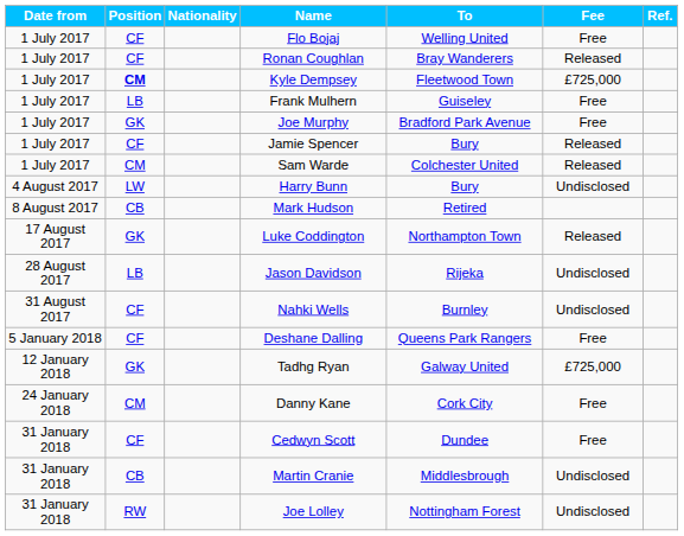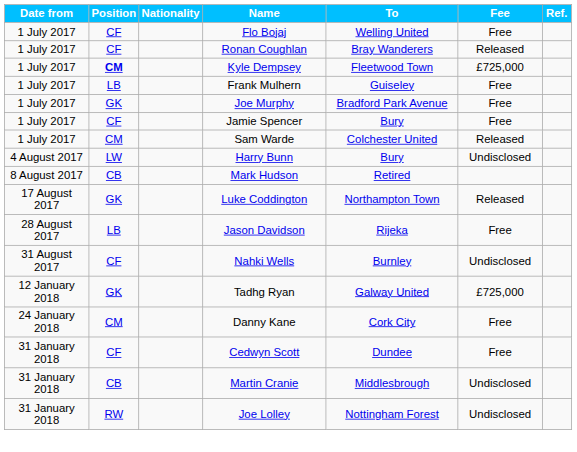 <table class="wikitable"  style="text-align:center; font-size:90%; ">
 <tr>
 <th style="background:#00BFFF; color:#FFFFFF; width:100px;">Date from</th>
 <th style="background:#00BFFF; color:#FFFFFF; width:50px;">Position</th>
 <th style="background:#00BFFF; color:#FFFFFF; width:50px;">Nationality</th>
 <th style="background:#00BFFF; color:#FFFFFF; width:150px;">Name</th>
 <th style="background:#00BFFF; color:#FFFFFF; width:160px;">To</th>
 <th style="background:#00BFFF; color:#FFFFFF; width:100px;">Fee</th>
 <th style="background:#00BFFF; color:#FFFFFF; width:30px;">Ref.</th>
 </tr>
 <tr>
 <td>1 July 2017</td>
 <td><a href='#'>CF</a></td>
 <td></td>
 <td><a href='#'>Flo Bojaj</a></td>
 <td><a href='#'>Welling United</a></td>
 <td>Free</td>
 <td></td>
 </tr>
 <tr>
 <td>1 July 2017</td>
 <td><a href='#'>CF</a></td>
 <td></td>
 <td><a href='#'>Ronan Coughlan</a></td>
 <td><a href='#'>Bray Wanderers</a></td>
 <td>Released</td>
 <td></td>
 </tr>
 <tr>
 <td>1 July 2017</td>
 <td><strong><a href='#'>CM</a></strong></td>
 <td></td>
 <td><a href='#'>Kyle Dempsey</a></td>
 <td><a href='#'>Fleetwood Town</a></td>
 <td>£725,000</td>
 <td></td>
 </tr>
 <tr>
 <td>1 July 2017</td>
 <td><a href='#'>LB</a></td>
 <td></td>
 <td>Frank Mulhern</td>
 <td><a href='#'>Guiseley</a></td>
 <td>Free</td>
 <td></td>
 </tr>
 <tr>
 <td>1 July 2017</td>
 <td><a href='#'>GK</a></td>
 <td></td>
 <td><a href='#'>Joe Murphy</a></td>
 <td><a href='#'>Bradford Park Avenue</a></td>
 <td>Free</td>
 <td></td>
 </tr>
 <tr>
 <td>1 July 2017</td>
 <td><a href='#'>CF</a></td>
 <td></td>
 <td>Jamie Spencer</td>
 <td><a href='#'>Bury</a></td>
-<td>Released</td>
+<td>Free</td>
 <td></td>
 </tr>
 <tr>
 <td>1 July 2017</td>
 <td><a href='#'>CM</a></td>
 <td></td>
 <td>Sam Warde</td>
 <td><a href='#'>Colchester United</a></td>
 <td>Released</td>
 <td></td>
 </tr>
 <tr>
 <td>4 August 2017</td>
 <td><a href='#'>LW</a></td>
 <td></td>
 <td><a href='#'>Harry Bunn</a></td>
 <td><a href='#'>Bury</a></td>
 <td>Undisclosed</td>
 <td></td>
 </tr>
 <tr>
 <td>8 August 2017</td>
 <td><a href='#'>CB</a></td>
 <td></td>
 <td><a href='#'>Mark Hudson</a></td>
 <td><a href='#'>Retired</a></td>
 <td></td>
 <td></td>
 </tr>
 <tr>
 <td>17 August 2017</td>
 <td><a href='#'>GK</a></td>
 <td></td>
 <td><a href='#'>Luke Coddington</a></td>
 <td><a href='#'>Northampton Town</a></td>
 <td>Released</td>
 <td></td>
 </tr>
 <tr>
 <td>28 August 2017</td>
 <td><a href='#'>LB</a></td>
 <td></td>
 <td><a href='#'>Jason Davidson</a></td>
 <td><a href='#'>Rijeka</a></td>
-<td>Undisclosed</td>
+<td>Free</td>
 <td></td>
 </tr>
 <tr>
 <td>31 August 2017</td>
 <td><a href='#'>CF</a></td>
 <td></td>
 <td><a href='#'>Nahki Wells</a></td>
 <td><a href='#'>Burnley</a></td>
 <td>Undisclosed</td>
-<td></td>
-</tr>
-<tr>
-<td>5 January 2018</td>
-<td><a href='#'>CF</a></td>
-<td></td>
-<td><a href='#'>Deshane Dalling</a></td>
-<td><a href='#'>Queens Park Rangers</a></td>
-<td>Free</td>
 <td></td>
 </tr>
 <tr>
 <td>12 January 2018</td>
 <td><a href='#'>GK</a></td>
 <td></td>
 <td>Tadhg Ryan</td>
 <td><a href='#'>Galway United</a></td>
 <td>£725,000</td>
 <td></td>
 </tr>
 <tr>
 <td>24 January 2018</td>
 <td><a href='#'>CM</a></td>
 <td></td>
 <td>Danny Kane</td>
 <td><a href='#'>Cork City</a></td>
 <td>Free</td>
 <td></td>
 </tr>
 <tr>
 <td>31 January 2018</td>
 <td><a href='#'>CF</a></td>
 <td></td>
 <td><a href='#'>Cedwyn Scott</a></td>
 <td><a href='#'>Dundee</a></td>
 <td>Free</td>
 <td></td>
 </tr>
 <tr>
 <td>31 January 2018</td>
 <td><a href='#'>CB</a></td>
 <td></td>
 <td><a href='#'>Martin Cranie</a></td>
 <td><a href='#'>Middlesbrough</a></td>
 <td>Undisclosed</td>
 <td></td>
 </tr>
 <tr>
 <td>31 January 2018</td>
 <td><a href='#'>RW</a></td>
 <td></td>
 <td><a href='#'>Joe Lolley</a></td>
 <td><a href='#'>Nottingham Forest</a></td>
 <td>Undisclosed</td>
 <td></td>
 </tr>
 </table>
